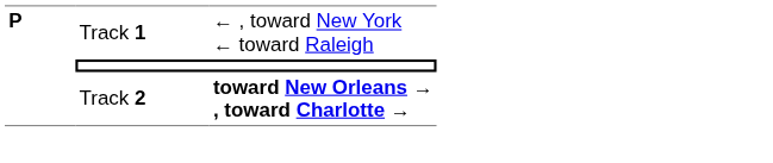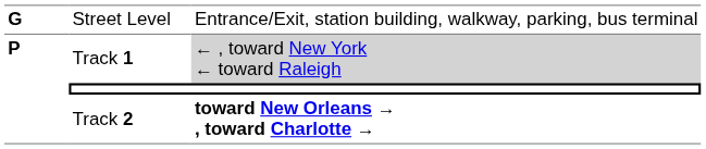 <table class="collapsible" cellspacing=0 cellpadding=3>
 <tr>
 <th colspan=2 style="text-align:center; font-size:88%"></th>
 </tr>
 <tr>
+<td style="border-top:solid 1px gray" width=50 valign=top><strong>G</strong></td>
+<td style="border-top:solid 1px gray" width=100 valign=top>Street Level</td>
+<td style="border-top:solid 1px gray" valign=top>Entrance/Exit, station building, walkway, parking, bus terminal</td>
+</tr>
+<tr>
 <td style="border-top:solid 1px gray;border-bottom:solid 1px gray" width=50 valign=top rowspan=3><strong>P</strong></td>
 <td style="border-top:solid 1px gray" width=100>Track <strong>1</strong></td>
-<td style="border-top:solid 1px gray">← ,  toward <a href='#'>New York</a> <br>←  toward <a href='#'>Raleigh</a> </td>
+<td style="background: lightgrey; border-top:solid 1px gray">← ,  toward <a href='#'>New York</a> <br>←  toward <a href='#'>Raleigh</a> </td>
 </tr>
 <tr>
 <td style="border-top:solid 2px black;border-right:solid 2px black;border-left:solid 2px black;border-bottom:solid 2px black;text-align:center" colspan=2></td>
 </tr>
 <tr>
 <td style="border-bottom:solid 1px gray">Track <strong>2</strong></td>
 <td style="border-bottom:solid 1px gray"><strong>  toward <a href='#'>New Orleans</a>  →<br> ,  toward <a href='#'>Charlotte</a>  →</strong></td>
 </tr>
 </table>
